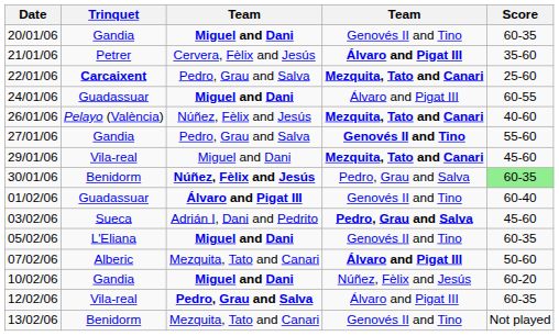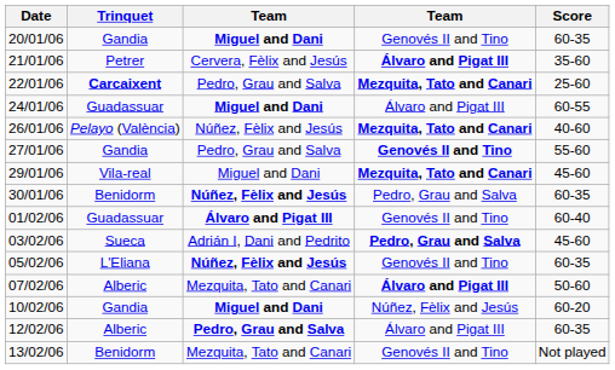 <table class="wikitable">
 <tr>
 <th>Date</th>
 <th><a href='#'>Trinquet</a></th>
 <th>Team</th>
 <th>Team</th>
 <th>Score</th>
 </tr>
 <tr align="center">
 <td>20/01/06</td>
 <td><a href='#'>Gandia</a></td>
 <td><strong><a href='#'>Miguel</a> and <a href='#'>Dani</a></strong></td>
 <td><a href='#'>Genovés II</a> and <a href='#'>Tino</a></td>
 <td>60-35</td>
 </tr>
 <tr align="center">
 <td>21/01/06</td>
 <td><a href='#'>Petrer</a></td>
 <td><a href='#'>Cervera</a>, <a href='#'>Fèlix</a> and <a href='#'>Jesús</a></td>
 <td><strong><a href='#'>Álvaro</a> and <a href='#'>Pigat III</a></strong></td>
 <td>35-60</td>
 </tr>
 <tr align="center">
 <td>22/01/06</td>
 <td><strong><a href='#'>Carcaixent</a></strong></td>
 <td><a href='#'>Pedro</a>, <a href='#'>Grau</a> and <a href='#'>Salva</a></td>
 <td><strong><a href='#'>Mezquita</a>, <a href='#'>Tato</a> and <a href='#'>Canari</a></strong></td>
 <td>25-60</td>
 </tr>
 <tr align="center">
 <td>24/01/06</td>
 <td><a href='#'>Guadassuar</a></td>
 <td><strong><a href='#'>Miguel</a> and <a href='#'>Dani</a></strong></td>
 <td><a href='#'>Álvaro</a> and <a href='#'>Pigat III</a></td>
 <td>60-55</td>
 </tr>
 <tr align="center">
 <td>26/01/06</td>
 <td><a href='#'><em>Pelayo</em></a> (<a href='#'>València</a>)</td>
 <td><a href='#'>Núñez</a>, <a href='#'>Fèlix</a> and <a href='#'>Jesús</a></td>
 <td><strong><a href='#'>Mezquita</a>, <a href='#'>Tato</a> and <a href='#'>Canari</a></strong></td>
 <td>40-60</td>
 </tr>
 <tr align="center">
 <td>27/01/06</td>
 <td><a href='#'>Gandia</a></td>
 <td><a href='#'>Pedro</a>, <a href='#'>Grau</a> and <a href='#'>Salva</a></td>
 <td><strong><a href='#'>Genovés II</a> and <a href='#'>Tino</a></strong></td>
 <td>55-60</td>
 </tr>
 <tr align="center">
 <td>29/01/06</td>
 <td><a href='#'>Vila-real</a></td>
 <td><a href='#'>Miguel</a> and <a href='#'>Dani</a></td>
 <td><strong><a href='#'>Mezquita</a>, <a href='#'>Tato</a> and <a href='#'>Canari</a></strong></td>
 <td>45-60</td>
 </tr>
 <tr align="center">
 <td>30/01/06</td>
 <td><a href='#'>Benidorm</a></td>
 <td><strong><a href='#'>Núñez</a>, <a href='#'>Fèlix</a> and <a href='#'>Jesús</a></strong></td>
 <td><a href='#'>Pedro</a>, <a href='#'>Grau</a> and <a href='#'>Salva</a></td>
-<td style="background: lightgreen;">60-35</td>
+<td>60-35</td>
 </tr>
 <tr align="center">
 <td>01/02/06</td>
 <td><a href='#'>Guadassuar</a></td>
 <td><strong><a href='#'>Álvaro</a> and <a href='#'>Pigat III</a></strong></td>
 <td><a href='#'>Genovés II</a> and <a href='#'>Tino</a></td>
 <td>60-40</td>
 </tr>
 <tr align="center">
 <td>03/02/06</td>
 <td><a href='#'>Sueca</a></td>
 <td><a href='#'>Adrián I</a>, <a href='#'>Dani</a> and <a href='#'>Pedrito</a></td>
 <td><strong><a href='#'>Pedro</a>, <a href='#'>Grau</a> and <a href='#'>Salva</a></strong></td>
 <td>45-60</td>
 </tr>
 <tr align="center">
 <td>05/02/06</td>
 <td><a href='#'>L'Eliana</a></td>
-<td><strong><a href='#'>Miguel</a> and <a href='#'>Dani</a></strong></td>
+<td><strong><a href='#'>Núñez</a>, <a href='#'>Fèlix</a> and <a href='#'>Jesús</a></strong></td>
 <td><a href='#'>Genovés II</a> and <a href='#'>Tino</a></td>
 <td>60-35</td>
 </tr>
 <tr align="center">
 <td>07/02/06</td>
 <td><a href='#'>Alberic</a></td>
 <td><a href='#'>Mezquita</a>, <a href='#'>Tato</a> and <a href='#'>Canari</a></td>
 <td><strong><a href='#'>Álvaro</a> and <a href='#'>Pigat III</a></strong></td>
 <td>50-60</td>
 </tr>
 <tr align="center">
 <td>10/02/06</td>
 <td><a href='#'>Gandia</a></td>
 <td><strong><a href='#'>Miguel</a> and <a href='#'>Dani</a></strong></td>
 <td><a href='#'>Núñez</a>, <a href='#'>Fèlix</a> and <a href='#'>Jesús</a></td>
 <td>60-20</td>
 </tr>
 <tr align="center">
 <td>12/02/06</td>
-<td><a href='#'>Vila-real</a></td>
+<td><a href='#'>Alberic</a></td>
 <td><strong><a href='#'>Pedro</a>, <a href='#'>Grau</a> and <a href='#'>Salva</a></strong></td>
 <td><a href='#'>Álvaro</a> and <a href='#'>Pigat III</a></td>
 <td>60-35</td>
 </tr>
 <tr align="center">
 <td>13/02/06</td>
 <td><a href='#'>Benidorm</a></td>
 <td><a href='#'>Mezquita</a>, <a href='#'>Tato</a> and <a href='#'>Canari</a></td>
 <td><a href='#'>Genovés II</a> and <a href='#'>Tino</a></td>
 <td>Not played</td>
 </tr>
 </table>
